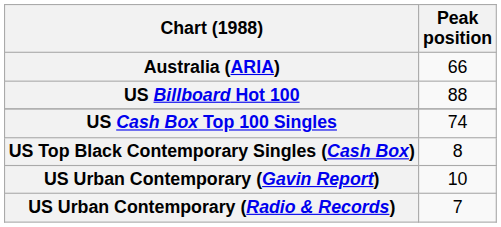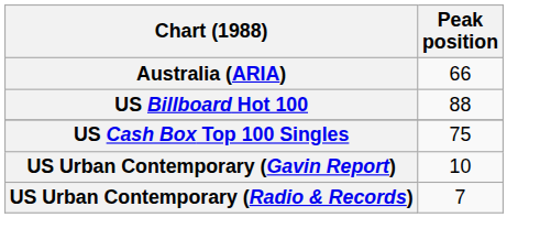 <table class="wikitable sortable plainrowheaders" style="text-align:center">
 <tr>
 <th scope="col">Chart (1988)</th>
 <th scope="col">Peak<br>position</th>
 </tr>
 <tr>
 <th scope="row">Australia (<a href='#'>ARIA</a>)</th>
 <td>66</td>
 </tr>
 <tr>
 <th scope="row">US <a href='#'><em>Billboard</em> Hot 100</a></th>
 <td>88</td>
 </tr>
 <tr>
 </tr>
 <tr>
 </tr>
 <tr>
 </tr>
 <tr>
 <th scope="row">US <a href='#'><em>Cash Box</em> Top 100 Singles</a></th>
-<td>74</td>
-</tr>
-<tr>
-<th scope="row">US Top Black Contemporary Singles (<em><a href='#'>Cash Box</a></em>)</th>
-<td>8</td>
+<td>75</td>
 </tr>
 <tr>
 <th scope="row">US Urban Contemporary (<em><a href='#'>Gavin Report</a></em>)</th>
 <td>10</td>
 </tr>
 <tr>
 <th scope="row">US Urban Contemporary (<em><a href='#'>Radio & Records</a></em>)</th>
 <td>7</td>
 </tr>
 </table>
